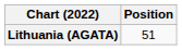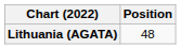 <table class="wikitable plainrowheaders" style="text-align:center">
 <tr>
 <th>Chart (2022)</th>
 <th>Position</th>
 </tr>
 <tr>
 <th scope="row">Lithuania (AGATA)</th>
-<td>51</td>
+<td>48</td>
 </tr>
 </table>
